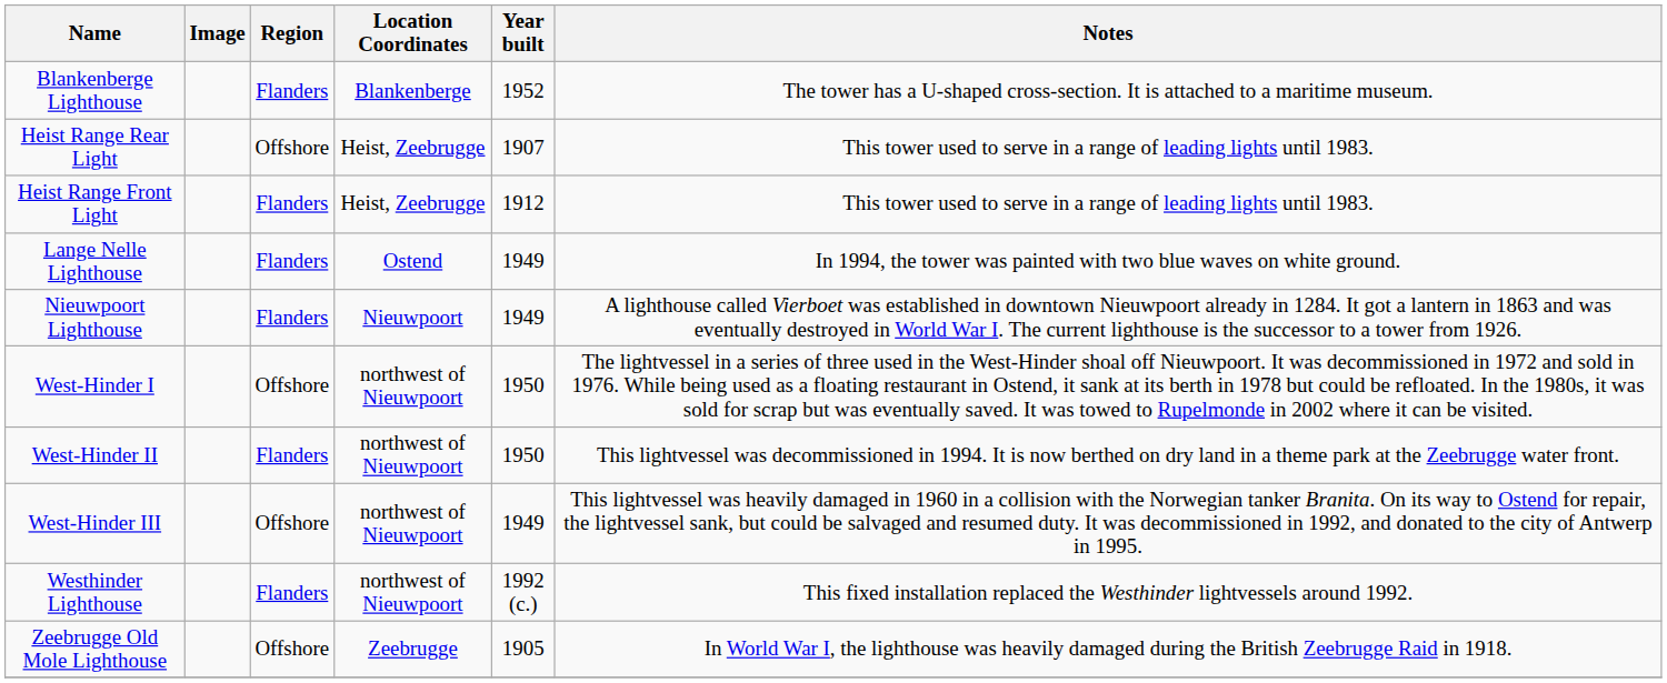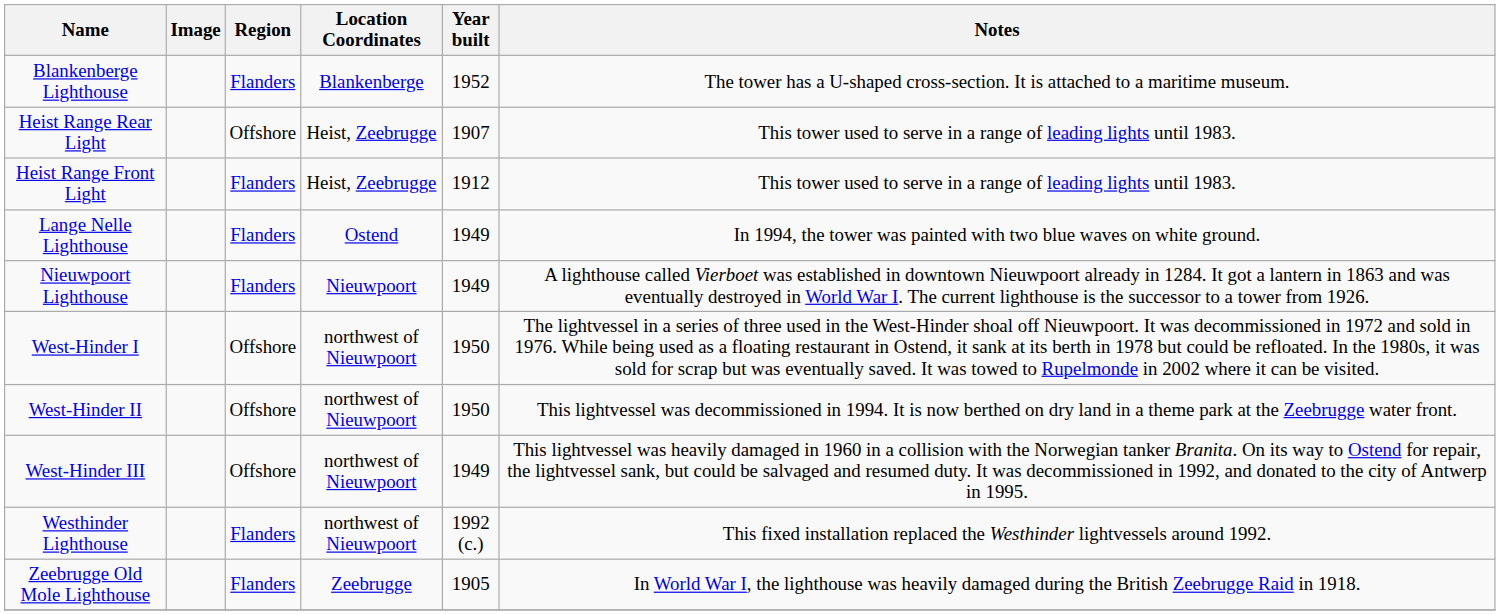 <table class="wikitable sortable" style="margin:auto;text-align:center">
 <tr>
 <th>Name</th>
 <th class="unsortable">Image</th>
 <th>Region</th>
 <th>Location<br>Coordinates</th>
 <th>Year<br>built</th>
 <th>Notes</th>
 </tr>
 <tr>
 <td><a href='#'>Blankenberge Lighthouse</a></td>
 <td></td>
 <td><a href='#'>Flanders</a></td>
 <td><a href='#'>Blankenberge</a><br></td>
 <td>1952</td>
 <td>The tower has a U-shaped cross-section. It is attached to a maritime museum.</td>
 </tr>
 <tr>
 <td><a href='#'>Heist Range Rear Light</a></td>
 <td></td>
 <td>Offshore</td>
 <td>Heist, <a href='#'>Zeebrugge</a><br></td>
 <td>1907</td>
 <td>This tower used to serve in a range of <a href='#'>leading lights</a> until 1983.</td>
 </tr>
 <tr>
 <td><a href='#'>Heist Range Front Light</a></td>
 <td></td>
 <td><a href='#'>Flanders</a></td>
 <td>Heist, <a href='#'>Zeebrugge</a><br></td>
 <td>1912</td>
 <td>This tower used to serve in a range of <a href='#'>leading lights</a> until 1983.</td>
 </tr>
 <tr>
 <td><a href='#'>Lange Nelle Lighthouse</a></td>
 <td></td>
 <td><a href='#'>Flanders</a></td>
 <td><a href='#'>Ostend</a><br></td>
 <td>1949</td>
 <td>In 1994, the tower was painted with two blue waves on white ground.</td>
 </tr>
 <tr>
 <td><a href='#'>Nieuwpoort Lighthouse</a></td>
 <td></td>
 <td><a href='#'>Flanders</a></td>
 <td><a href='#'>Nieuwpoort</a><br></td>
 <td>1949</td>
 <td>A lighthouse called <em>Vierboet</em> was established in downtown Nieuwpoort already in 1284. It got a lantern in 1863 and was eventually destroyed in <a href='#'>World War I</a>. The current lighthouse is the successor to a tower from 1926.</td>
 </tr>
 <tr>
 <td><a href='#'>West-Hinder I</a></td>
 <td></td>
 <td>Offshore</td>
 <td> northwest of <a href='#'>Nieuwpoort</a><br></td>
 <td>1950</td>
 <td>The lightvessel in a series of three used in the West-Hinder shoal off Nieuwpoort. It was decommissioned in 1972 and sold in 1976. While being used as a floating restaurant in Ostend, it sank at its berth in 1978 but could be refloated. In the 1980s, it was sold for scrap but was eventually saved. It was towed to <a href='#'>Rupelmonde</a> in 2002 where it can be visited.</td>
 </tr>
 <tr>
 <td><a href='#'>West-Hinder II</a></td>
 <td></td>
-<td><a href='#'>Flanders</a></td>
+<td>Offshore</td>
 <td> northwest of <a href='#'>Nieuwpoort</a><br></td>
 <td>1950</td>
 <td>This lightvessel was decommissioned in 1994. It is now berthed on dry land in a theme park at the <a href='#'>Zeebrugge</a> water front.</td>
 </tr>
 <tr>
 <td><a href='#'>West-Hinder III</a></td>
 <td></td>
 <td>Offshore</td>
 <td> northwest of <a href='#'>Nieuwpoort</a><br></td>
 <td>1949</td>
 <td>This lightvessel was heavily damaged in 1960 in a collision with the Norwegian tanker <em>Branita</em>. On its way to <a href='#'>Ostend</a> for repair, the lightvessel sank, but could be salvaged and resumed duty. It was decommissioned in 1992, and donated to the city of Antwerp in 1995.</td>
 </tr>
 <tr>
 <td><a href='#'>Westhinder Lighthouse</a></td>
 <td></td>
 <td><a href='#'>Flanders</a></td>
 <td> northwest of <a href='#'>Nieuwpoort</a><br></td>
 <td>1992 (c.)</td>
 <td>This fixed installation replaced the <em>Westhinder</em> lightvessels around 1992.</td>
 </tr>
 <tr>
 <td><a href='#'>Zeebrugge Old Mole Lighthouse</a></td>
 <td></td>
-<td>Offshore</td>
+<td><a href='#'>Flanders</a></td>
 <td><a href='#'>Zeebrugge</a><br></td>
 <td>1905</td>
 <td>In <a href='#'>World War I</a>, the lighthouse was heavily damaged during the British <a href='#'>Zeebrugge Raid</a> in 1918.</td>
 </tr>
 <tr>
 </tr>
 </table>
